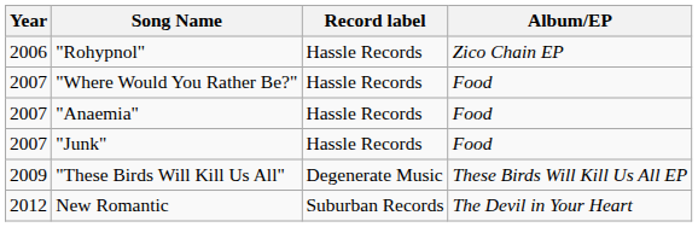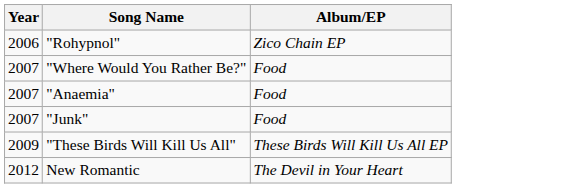 <table class="wikitable" style="font-size: 95%;">
 <tr>
 <th>Year</th>
 <th>Song Name</th>
-<th>Record label</th>
 <th>Album/EP</th>
 </tr>
 <tr>
 <td>2006</td>
 <td>"Rohypnol"</td>
-<td>Hassle Records</td>
 <td><em>Zico Chain EP</em></td>
 </tr>
 <tr>
 <td>2007</td>
 <td>"Where Would You Rather Be?"</td>
-<td>Hassle Records</td>
 <td><em>Food</em></td>
 </tr>
 <tr>
 <td>2007</td>
 <td>"Anaemia"</td>
-<td>Hassle Records</td>
 <td><em>Food</em></td>
 </tr>
 <tr>
 <td>2007</td>
 <td>"Junk"</td>
-<td>Hassle Records</td>
 <td><em>Food</em></td>
 </tr>
 <tr>
 <td>2009</td>
 <td>"These Birds Will Kill Us All"</td>
-<td>Degenerate Music</td>
 <td><em>These Birds Will Kill Us All EP</em></td>
 </tr>
 <tr>
 <td>2012</td>
 <td>New Romantic</td>
-<td>Suburban Records</td>
 <td><em>The Devil in Your Heart</em></td>
 </tr>
 </table>
